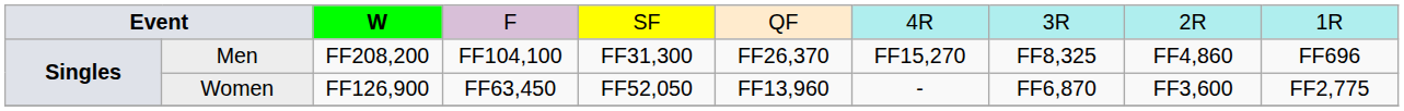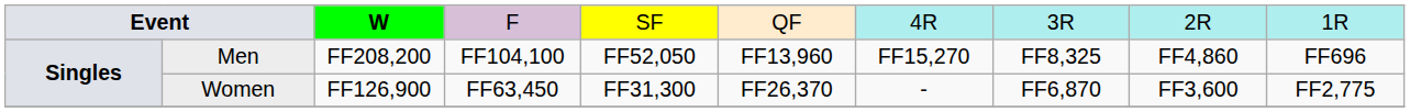 <table class=wikitable style=font-size:90%;text-align:center>
 <tr>
 <td width=200 colspan=2 bgcolor=#dfe2e9><strong>Event</strong></td>
 <td width=80 bgcolor=lime><strong>W</strong></td>
 <td width=85 bgcolor=#D8BFD8>F</td>
 <td width=85 bgcolor=#FFFF00>SF</td>
 <td width=85 bgcolor=#ffebcd>QF</td>
 <td width=85 bgcolor=#afeeee>4R</td>
 <td width=85 bgcolor=#afeeee>3R</td>
 <td width=85 bgcolor=#afeeee>2R</td>
 <td width=85 bgcolor=#afeeee>1R</td>
 </tr>
 <tr>
 <td rowspan=2 bgcolor=#dfe2e9><strong>Singles</strong> </td>
 <td bgcolor=#EDEDED>Men</td>
 <td>FF208,200</td>
 <td>FF104,100</td>
-<td>FF31,300</td>
-<td>FF26,370</td>
+<td>FF52,050</td>
+<td>FF13,960</td>
 <td>FF15,270</td>
 <td>FF8,325</td>
 <td>FF4,860</td>
 <td>FF696</td>
 </tr>
 <tr>
 <td bgcolor=#EDEDED>Women</td>
 <td>FF126,900</td>
 <td>FF63,450</td>
-<td>FF52,050</td>
-<td>FF13,960</td>
+<td>FF31,300</td>
+<td>FF26,370</td>
 <td>-</td>
 <td>FF6,870</td>
 <td>FF3,600</td>
 <td>FF2,775</td>
 </tr>
 <tr>
 </tr>
 </table>
